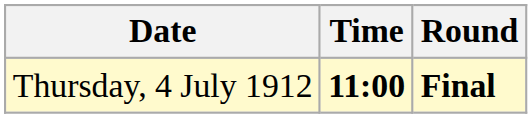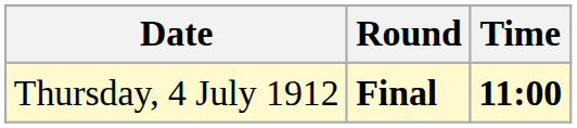 <table class="wikitable">
 <tr>
 <th>Date</th>
+<th>Round</th>
 <th>Time</th>
-<th>Round</th>
 </tr>
 <tr style=background:lemonchiffon>
 <td>Thursday, 4 July 1912</td>
+<td><strong>Final</strong></td>
 <td><strong>11:00</strong></td>
-<td><strong>Final</strong></td>
 </tr>
 </table>
